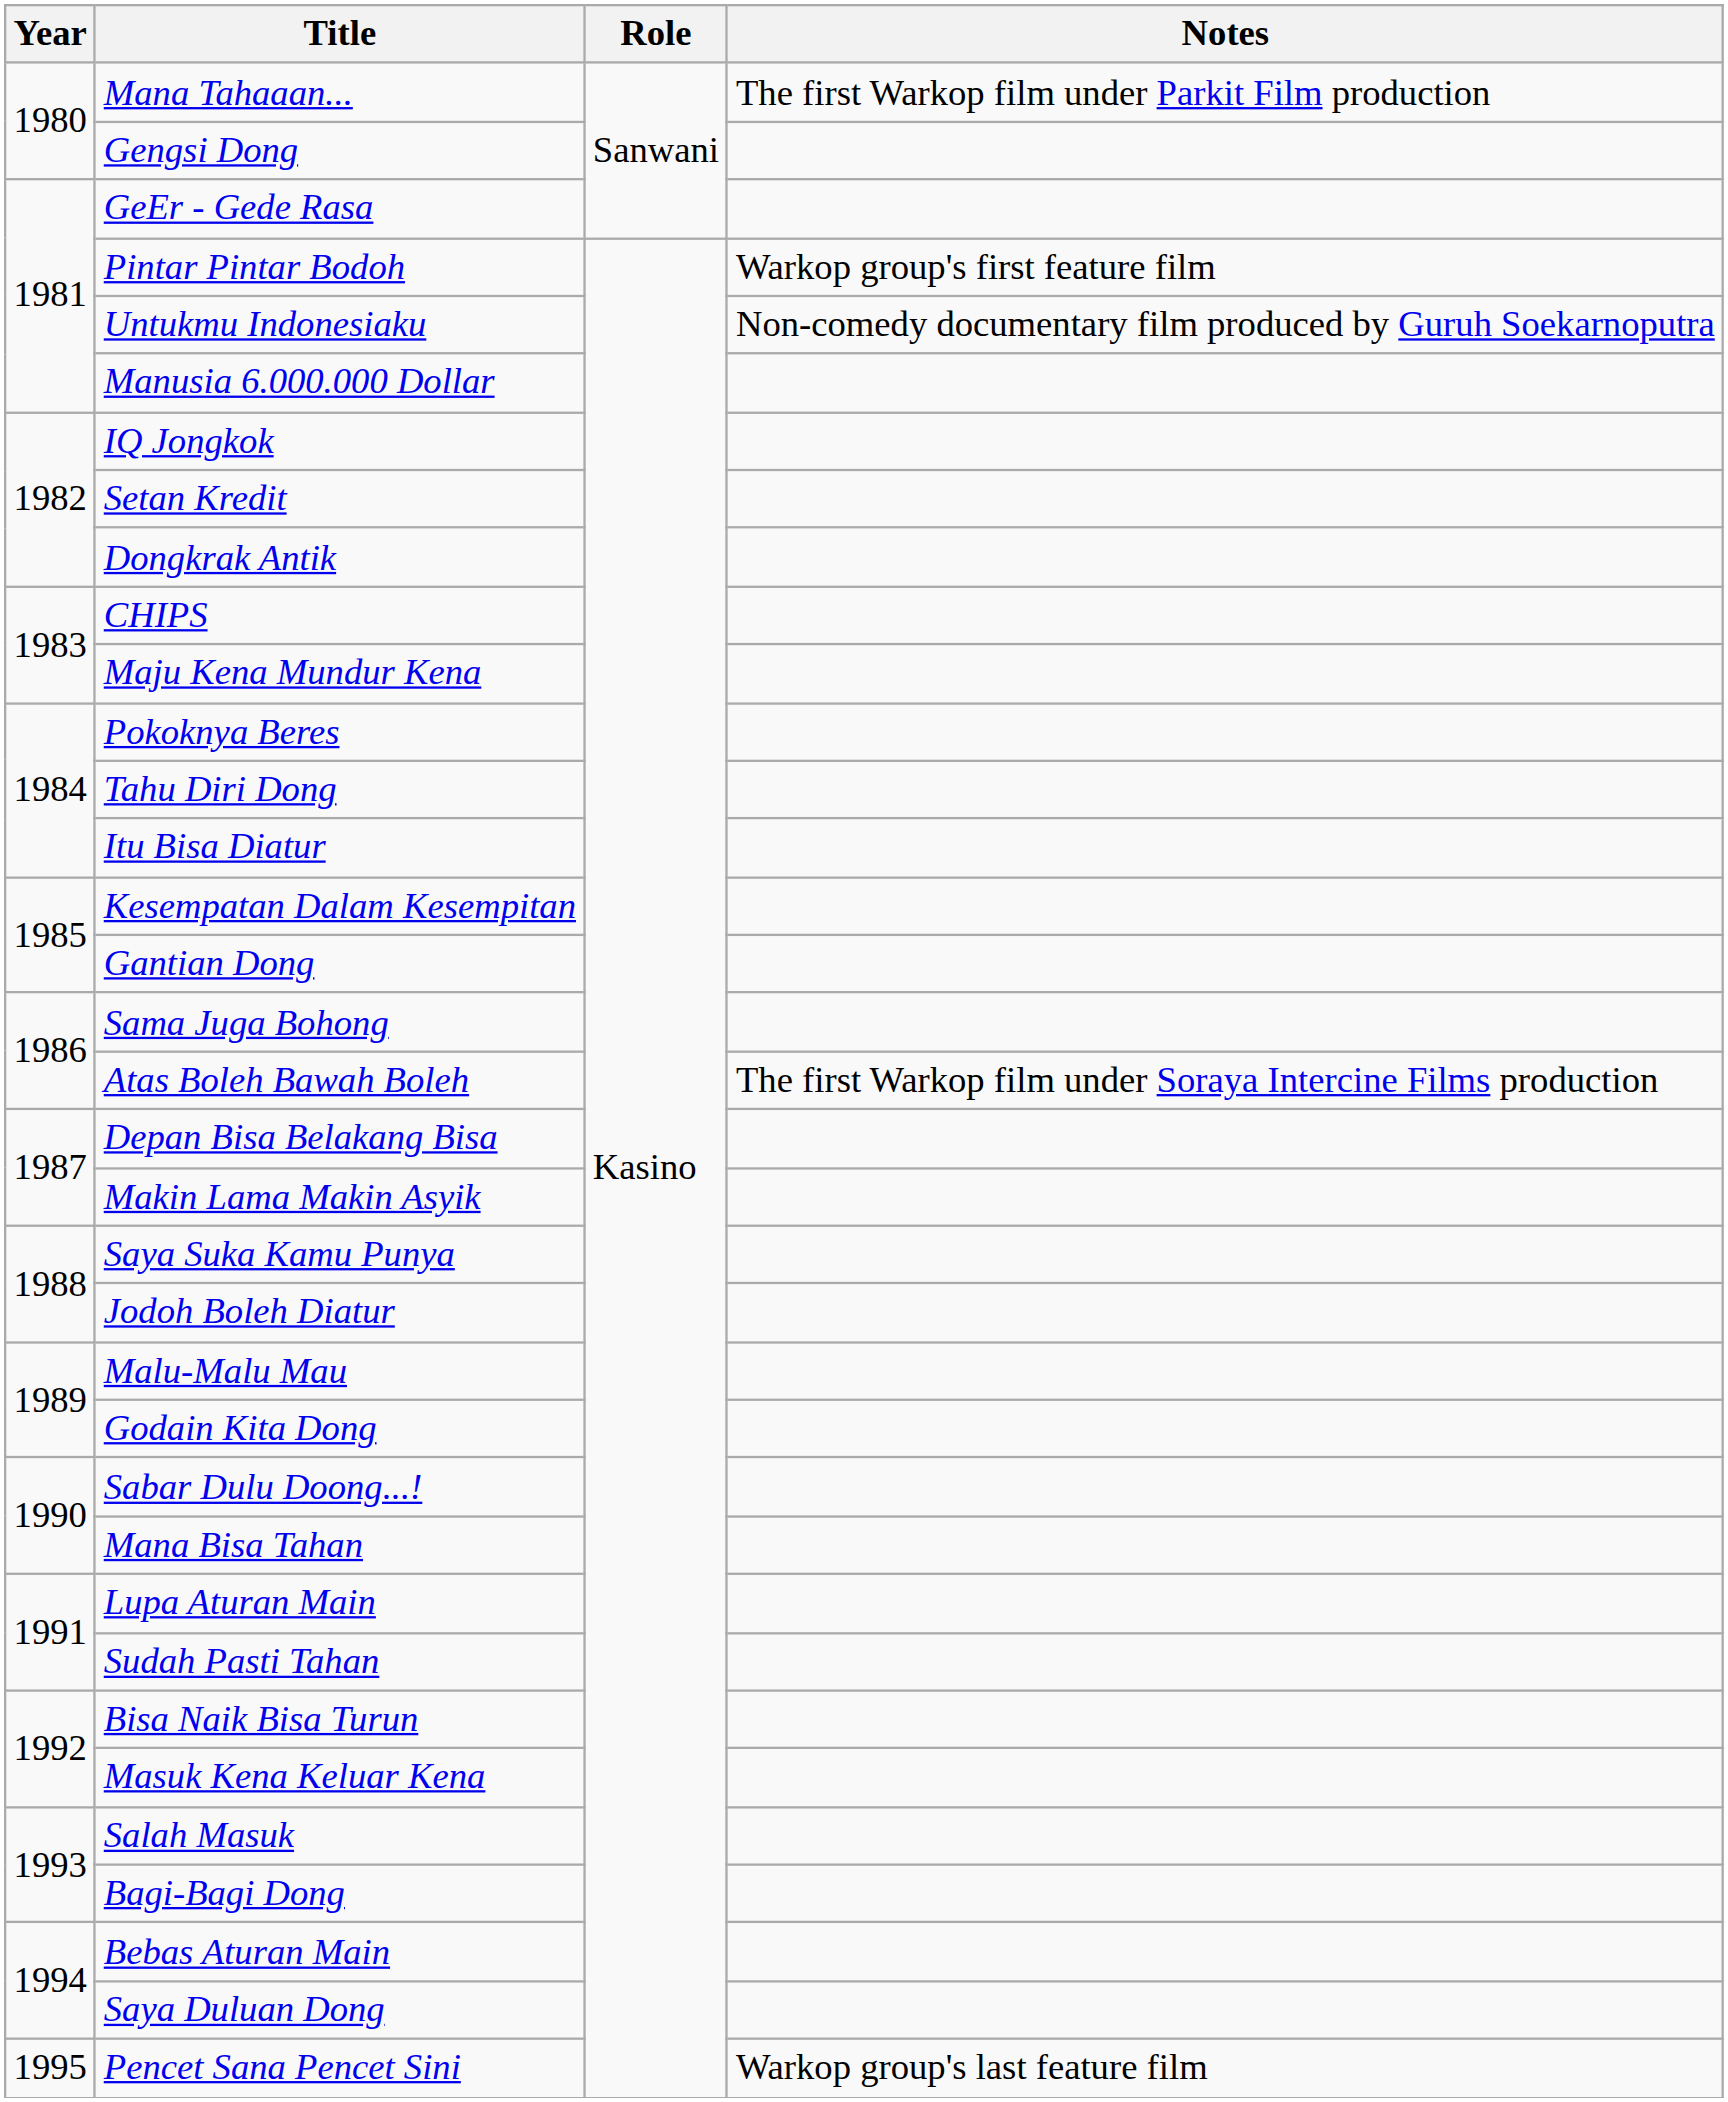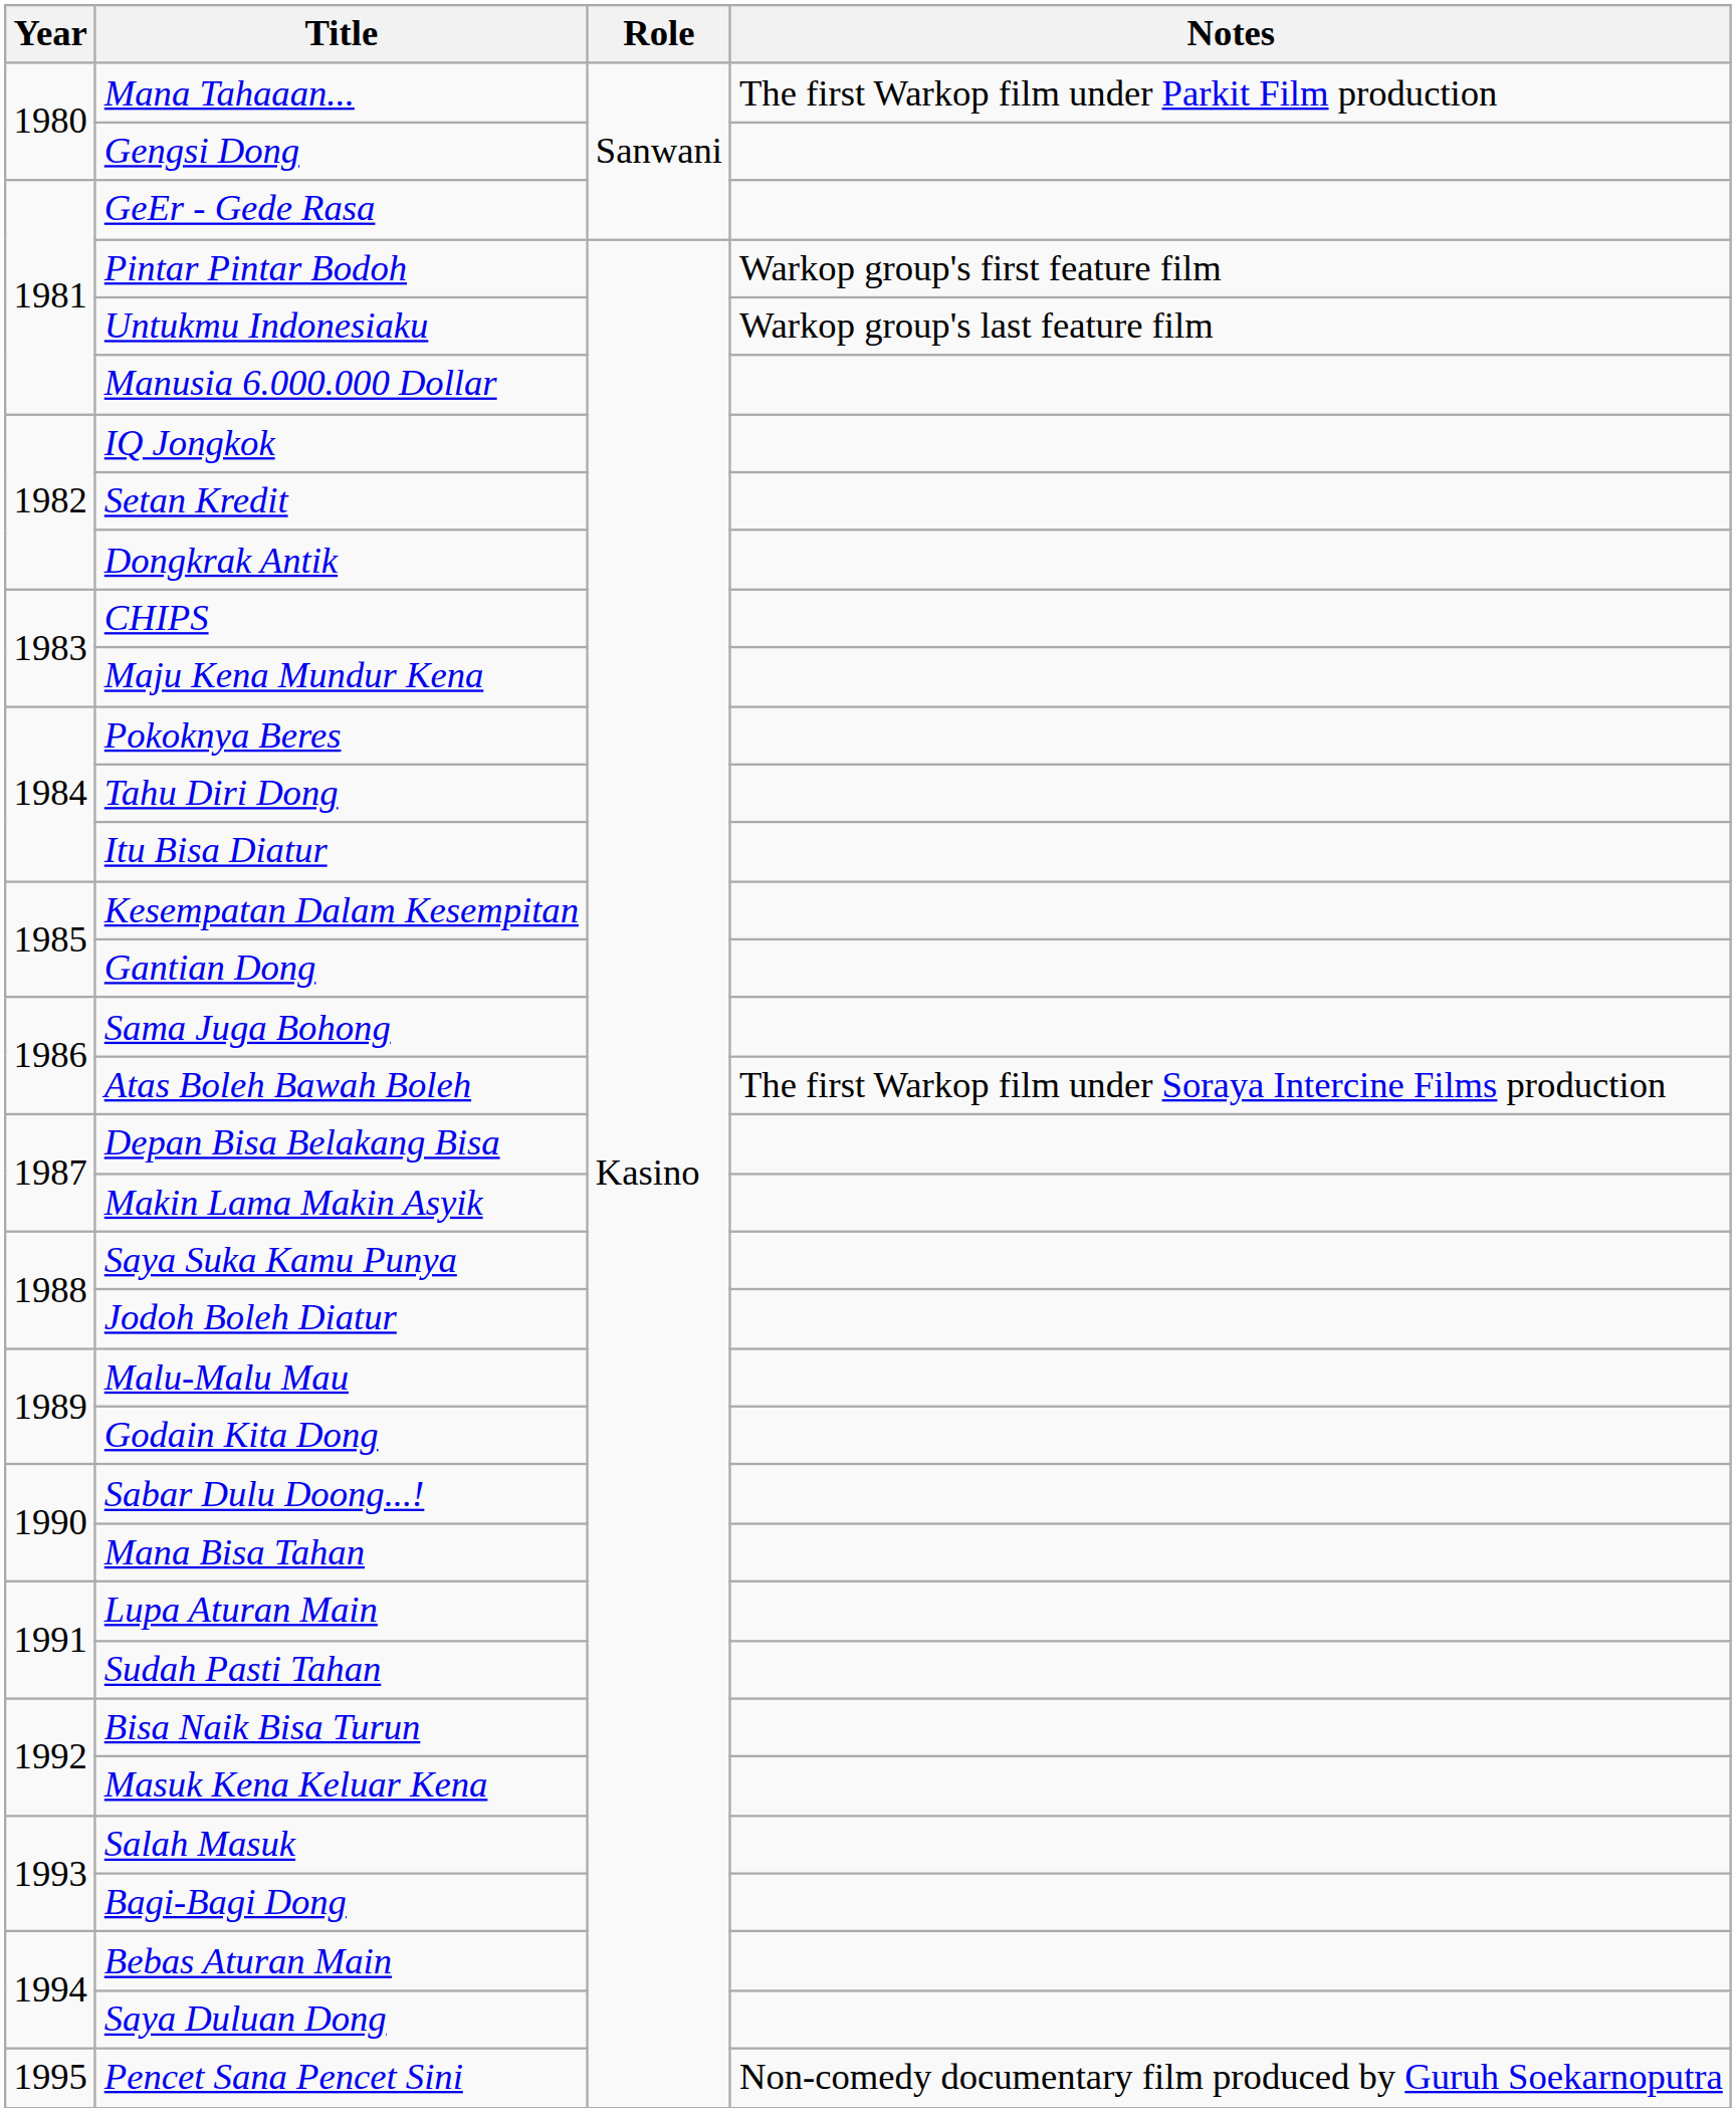 <table class="wikitable">
 <tr>
 <th>Year</th>
 <th>Title</th>
 <th>Role</th>
 <th>Notes</th>
 </tr>
 <tr>
 <td rowspan=2 align=center>1980</td>
 <td><em><a href='#'>Mana Tahaaan...</a></em></td>
 <td rowspan=3>Sanwani</td>
 <td>The first Warkop film under <a href='#'>Parkit Film</a> production</td>
 </tr>
 <tr>
 <td><em><a href='#'>Gengsi Dong</a></em></td>
 <td></td>
 </tr>
 <tr>
 <td rowspan=4 align=center>1981</td>
 <td><em><a href='#'>GeEr - Gede Rasa</a></em></td>
 <td></td>
 </tr>
 <tr>
 <td><em><a href='#'>Pintar Pintar Bodoh</a></em></td>
 <td rowspan=32>Kasino</td>
 <td>Warkop group's first feature film</td>
 </tr>
 <tr>
 <td><em><a href='#'>Untukmu Indonesiaku</a></em></td>
-<td>Non-comedy documentary film produced by <a href='#'>Guruh Soekarnoputra</a></td>
+<td>Warkop group's last feature film</td>
 </tr>
 <tr>
 <td><em><a href='#'>Manusia 6.000.000 Dollar</a></em></td>
 </tr>
 <tr>
 <td rowspan=3 align=center>1982</td>
 <td><em><a href='#'>IQ Jongkok</a></em></td>
 <td></td>
 </tr>
 <tr>
 <td><em><a href='#'>Setan Kredit</a></em></td>
 <td></td>
 </tr>
 <tr>
 <td><em><a href='#'>Dongkrak Antik</a></em></td>
 <td></td>
 </tr>
 <tr>
 <td rowspan=2 align=center>1983</td>
 <td><em><a href='#'>CHIPS</a></em></td>
 <td></td>
 </tr>
 <tr>
 <td><em><a href='#'>Maju Kena Mundur Kena</a></em></td>
 <td></td>
 </tr>
 <tr>
 <td rowspan=3 align=center>1984</td>
 <td><em><a href='#'>Pokoknya Beres</a></em></td>
 <td></td>
 </tr>
 <tr>
 <td><em><a href='#'>Tahu Diri Dong</a></em></td>
 <td></td>
 </tr>
 <tr>
 <td><em><a href='#'>Itu Bisa Diatur</a></em></td>
 <td></td>
 </tr>
 <tr>
 <td rowspan=2 align=center>1985</td>
 <td><em><a href='#'>Kesempatan Dalam Kesempitan</a></em></td>
 <td></td>
 </tr>
 <tr>
 <td><em><a href='#'>Gantian Dong</a></em></td>
 <td></td>
 </tr>
 <tr>
 <td rowspan=2 align=center>1986</td>
 <td><em><a href='#'>Sama Juga Bohong</a></em></td>
 <td></td>
 </tr>
 <tr>
 <td><em><a href='#'>Atas Boleh Bawah Boleh</a></em></td>
 <td>The first Warkop film under <a href='#'>Soraya Intercine Films</a> production</td>
 </tr>
 <tr>
 <td rowspan=2 align=center>1987</td>
 <td><em><a href='#'>Depan Bisa Belakang Bisa</a></em></td>
 <td></td>
 </tr>
 <tr>
 <td><em><a href='#'>Makin Lama Makin Asyik</a></em></td>
 <td></td>
 </tr>
 <tr>
 <td rowspan=2 align=center>1988</td>
 <td><em><a href='#'>Saya Suka Kamu Punya</a></em></td>
 <td></td>
 </tr>
 <tr>
 <td><em><a href='#'>Jodoh Boleh Diatur</a></em></td>
 <td></td>
 </tr>
 <tr>
 <td rowspan=2 align=center>1989</td>
 <td><em><a href='#'>Malu-Malu Mau</a></em></td>
 <td></td>
 </tr>
 <tr>
 <td><em><a href='#'>Godain Kita Dong</a></em></td>
 <td></td>
 </tr>
 <tr>
 <td rowspan=2 align=center>1990</td>
 <td><em><a href='#'>Sabar Dulu Doong...!</a></em></td>
 <td></td>
 </tr>
 <tr>
 <td><em><a href='#'>Mana Bisa Tahan</a></em></td>
 <td></td>
 </tr>
 <tr>
 <td rowspan=2 align=center>1991</td>
 <td><em><a href='#'>Lupa Aturan Main</a></em></td>
 <td></td>
 </tr>
 <tr>
 <td><em><a href='#'>Sudah Pasti Tahan</a></em></td>
 <td></td>
 </tr>
 <tr>
 <td rowspan=2 align=center>1992</td>
 <td><em><a href='#'>Bisa Naik Bisa Turun</a></em></td>
 <td></td>
 </tr>
 <tr>
 <td><em><a href='#'>Masuk Kena Keluar Kena</a></em></td>
 <td></td>
 </tr>
 <tr>
 <td rowspan=2 align=center>1993</td>
 <td><em><a href='#'>Salah Masuk</a></em></td>
 <td></td>
 </tr>
 <tr>
 <td><em><a href='#'>Bagi-Bagi Dong</a></em></td>
 <td></td>
 </tr>
 <tr>
 <td rowspan=2 align=center>1994</td>
 <td><em><a href='#'>Bebas Aturan Main</a></em></td>
 <td></td>
 </tr>
 <tr>
 <td><em><a href='#'>Saya Duluan Dong</a></em></td>
 <td></td>
 </tr>
 <tr>
 <td align=center>1995</td>
 <td><em><a href='#'>Pencet Sana Pencet Sini</a></em></td>
-<td>Warkop group's last feature film</td>
+<td>Non-comedy documentary film produced by <a href='#'>Guruh Soekarnoputra</a></td>
 </tr>
 <tr>
 </tr>
 </table>
